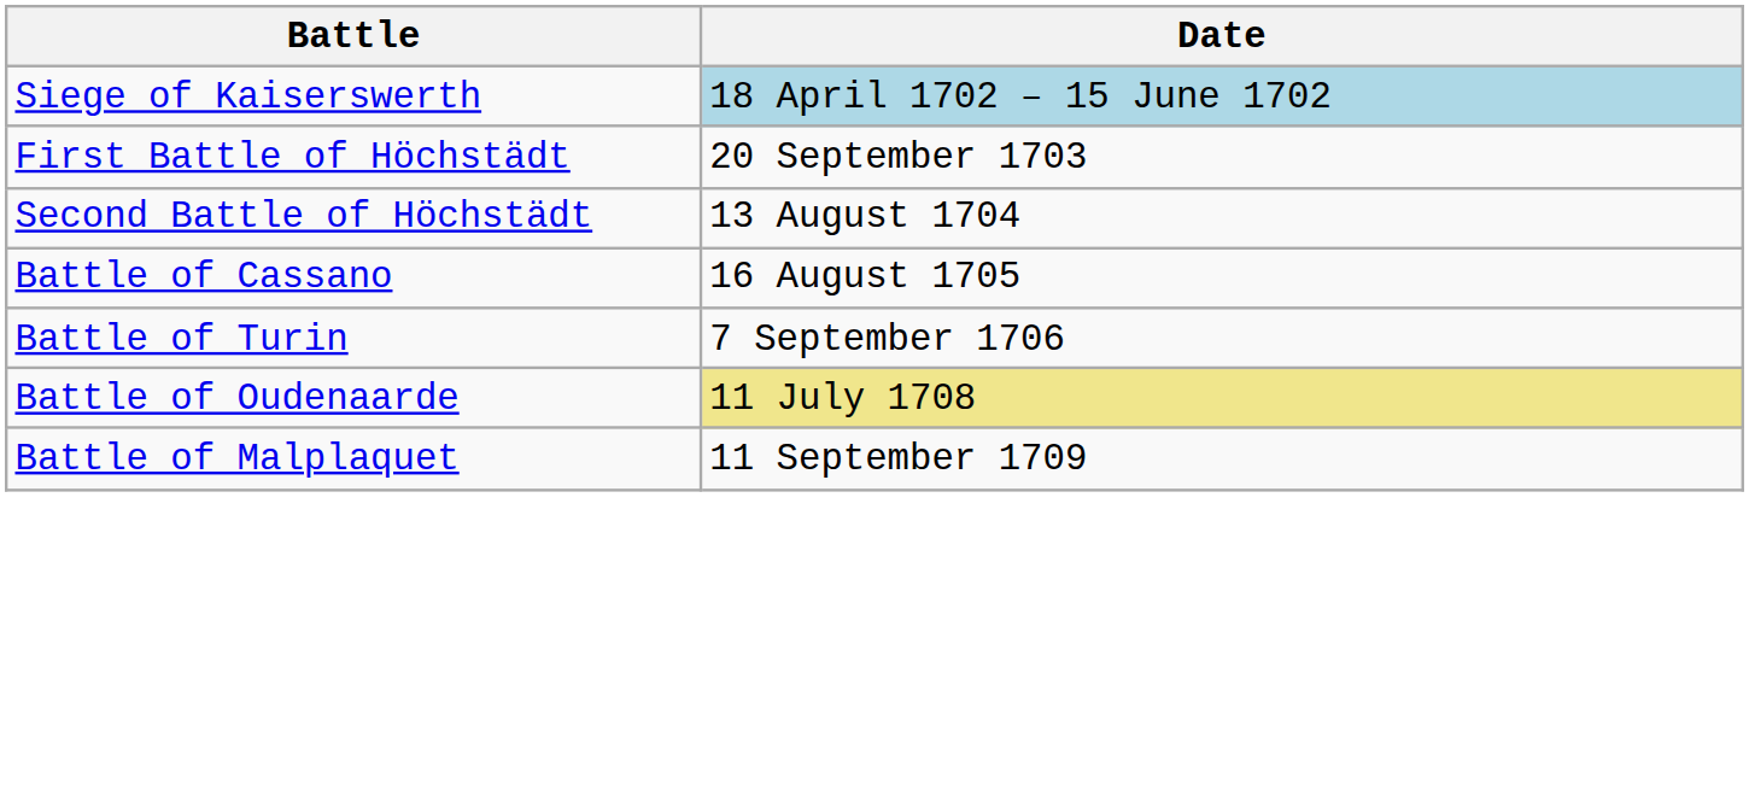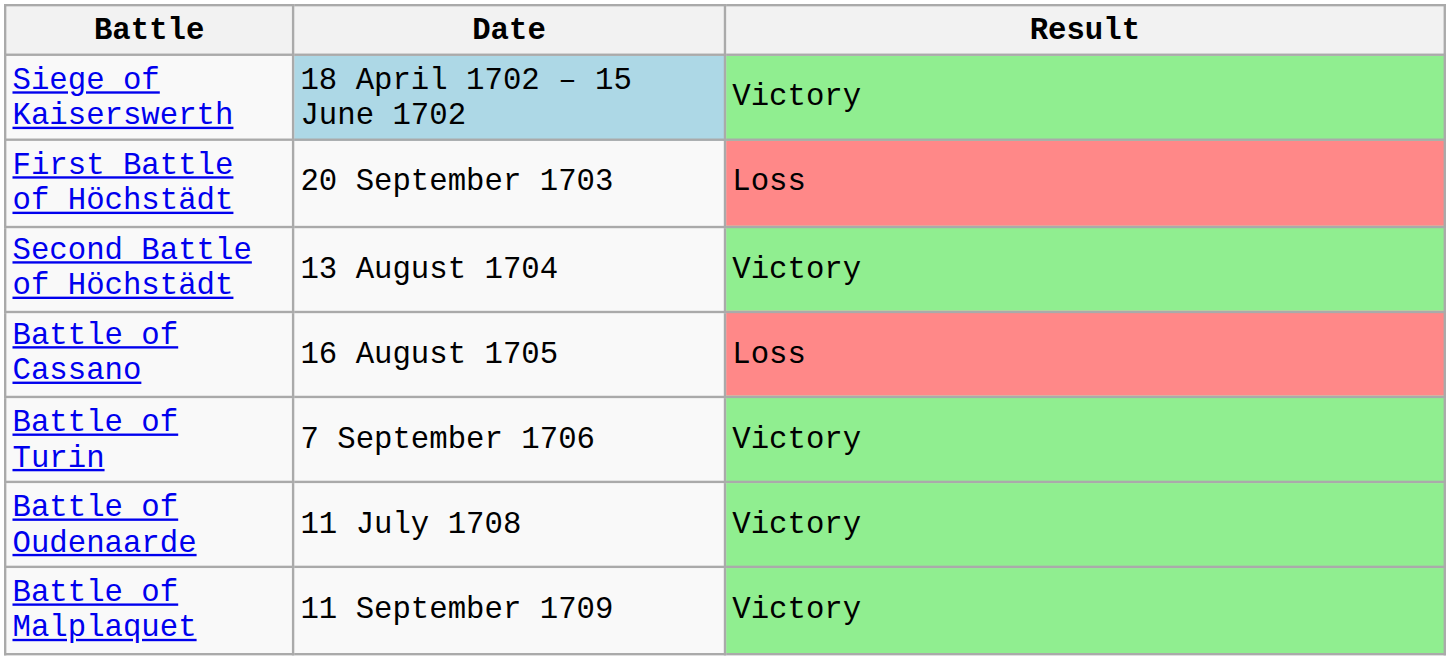 <table class="wikitable">
 <tr>
 <th>Battle</th>
 <th>Date</th>
+<th>Result</th>
 </tr>
 <tr>
 <td width="20%"><a href='#'>Siege of Kaiserswerth</a></td>
 <td width="30%" style="background: lightblue;">18 April 1702 – 15 June 1702</td>
+<td width="50%" style="background:lightgreen">Victory</td>
 </tr>
 <tr>
 <td><a href='#'>First Battle of Höchstädt</a></td>
 <td>20 September 1703</td>
+<td style="background:#F88">Loss</td>
 </tr>
 <tr>
 <td><a href='#'>Second Battle of Höchstädt</a></td>
 <td>13 August 1704</td>
+<td style="background:lightgreen">Victory</td>
 </tr>
 <tr>
 <td><a href='#'>Battle of Cassano</a></td>
 <td>16 August 1705</td>
+<td style="background:#F88">Loss</td>
 </tr>
 <tr>
 <td><a href='#'>Battle of Turin</a></td>
 <td>7 September 1706</td>
+<td style="background:lightgreen">Victory</td>
 </tr>
 <tr>
 <td><a href='#'>Battle of Oudenaarde</a></td>
-<td style="background: khaki;">11 July 1708</td>
+<td>11 July 1708</td>
+<td style="background:lightgreen">Victory</td>
 </tr>
 <tr>
 <td><a href='#'>Battle of Malplaquet</a></td>
 <td>11 September 1709</td>
+<td style="background:lightgreen">Victory</td>
 </tr>
 </table>
